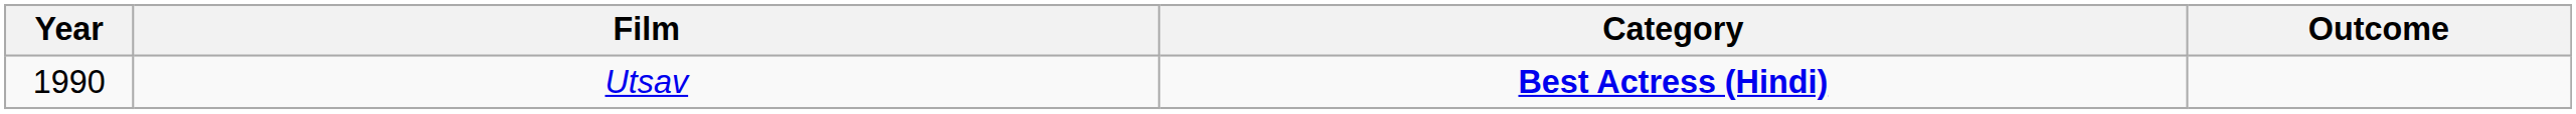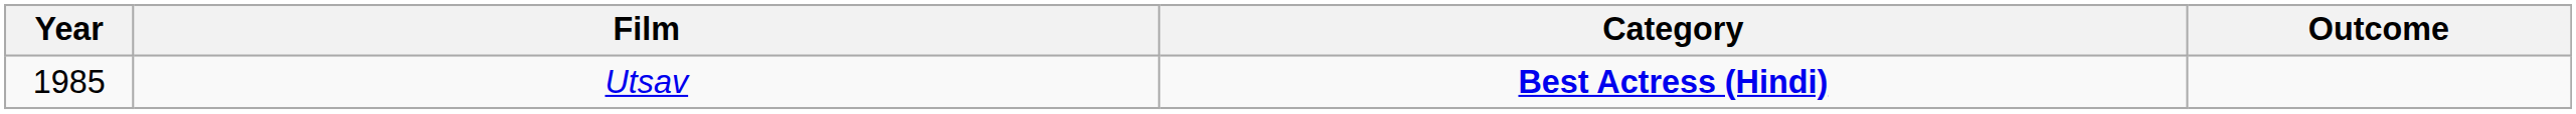 <table class="wikitable sortable" style="width:100%;">
 <tr>
 <th width=5%>Year</th>
 <th style="width:40%;">Film</th>
 <th style="width:40%;">Category</th>
 <th style="width:15%;">Outcome</th>
 </tr>
 <tr>
-<td style="text-align:center;">1990</td>
+<td style="text-align:center;">1985</td>
 <td style="text-align:center;"><em><a href='#'>Utsav</a></em></td>
 <td style="text-align:center;"><strong><a href='#'>Best Actress (Hindi)</a></strong></td>
 <td></td>
 </tr>
 </table>
